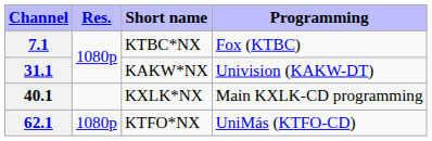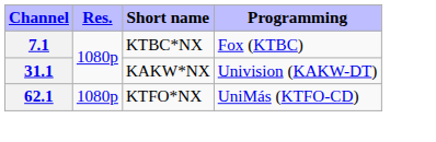 <table class="wikitable">
 <tr>
 <th style="background-color: #bdbdff" scope = "col"><a href='#'>Channel</a></th>
 <th style="background-color: #bdbdff" scope = "col"><a href='#'>Res.</a></th>
 <th style="background-color: #bdbdff" scope = "col">Short name</th>
 <th style="background-color: #bdbdff" scope = "col">Programming</th>
 </tr>
 <tr>
 <th scope = "row"><a href='#'>7.1</a></th>
 <td rowspan="2"><a href='#'>1080p</a></td>
 <td>KTBC*NX</td>
 <td><a href='#'>Fox</a> (<a href='#'>KTBC</a>)</td>
 </tr>
 <tr>
 <th scope = "row"><a href='#'>31.1</a></th>
 <td>KAKW*NX</td>
 <td><a href='#'>Univision</a> (<a href='#'>KAKW-DT</a>)</td>
 </tr>
 <tr>
-<th scope = "row">40.1</th>
-<td></td>
-<td>KXLK*NX</td>
-<td>Main KXLK-CD programming</td>
-</tr>
-<tr>
 <th scope = "row"><a href='#'>62.1</a></th>
 <td><a href='#'>1080p</a></td>
 <td>KTFO*NX</td>
 <td><a href='#'>UniMás</a> (<a href='#'>KTFO-CD</a>)</td>
 </tr>
 </table>
